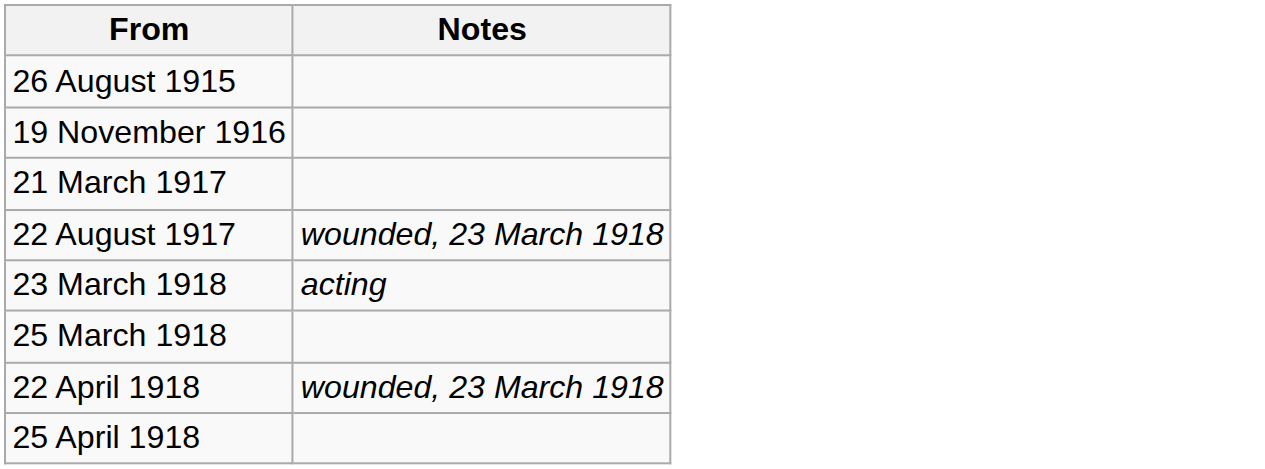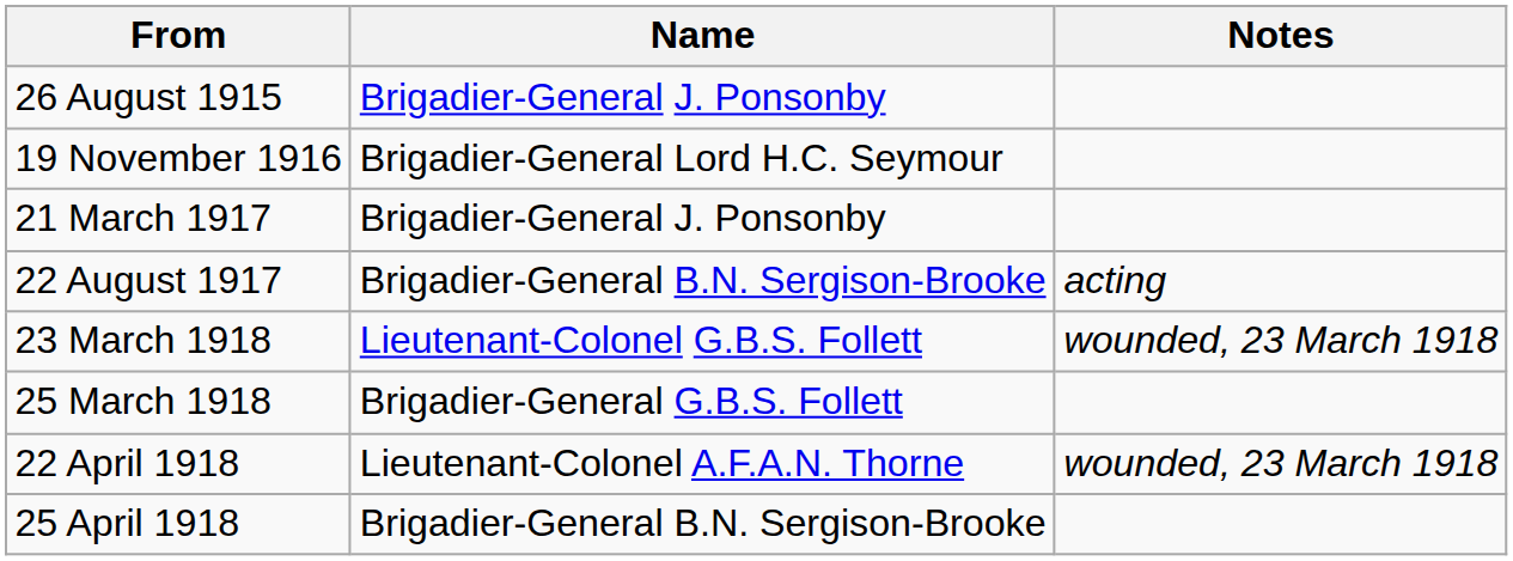 <table class="wikitable">
 <tr>
 <th>From</th>
+<th>Name</th>
 <th>Notes</th>
 </tr>
 <tr>
 <td>26 August 1915</td>
+<td><a href='#'>Brigadier-General</a> <a href='#'>J. Ponsonby</a></td>
 <td></td>
 </tr>
 <tr>
 <td>19 November 1916</td>
+<td>Brigadier-General Lord H.C. Seymour</td>
 <td></td>
 </tr>
 <tr>
 <td>21 March 1917</td>
+<td>Brigadier-General J. Ponsonby</td>
 <td></td>
 </tr>
 <tr>
 <td>22 August 1917</td>
+<td>Brigadier-General <a href='#'>B.N. Sergison-Brooke</a></td>
+<td><em>acting</em></td>
+</tr>
+<tr>
+<td>23 March 1918</td>
+<td><a href='#'>Lieutenant-Colonel</a> <a href='#'>G.B.S. Follett</a></td>
 <td><em>wounded, 23 March 1918</em></td>
 </tr>
 <tr>
-<td>23 March 1918</td>
-<td><em>acting</em></td>
-</tr>
-<tr>
 <td>25 March 1918</td>
+<td>Brigadier-General <a href='#'>G.B.S. Follett</a></td>
 <td></td>
 </tr>
 <tr>
 <td>22 April 1918</td>
+<td>Lieutenant-Colonel <a href='#'>A.F.A.N. Thorne</a></td>
 <td><em>wounded, 23 March 1918</em></td>
 </tr>
 <tr>
 <td>25 April 1918</td>
+<td>Brigadier-General B.N. Sergison-Brooke</td>
 <td></td>
 </tr>
 </table>
